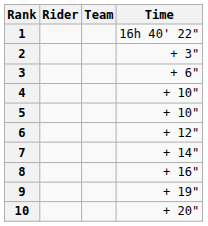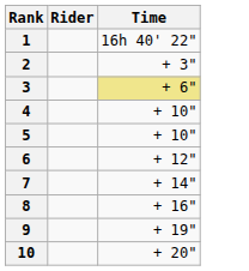 <table class="wikitable" margin-bottom:0;">
 <tr>
 <th scope="col">Rank</th>
 <th scope="col">Rider</th>
-<th scope="col">Team</th>
 <th scope="col">Time</th>
 </tr>
 <tr>
 <th scope="row">1</th>
 <td> </td>
-<td></td>
 <td align="right">16h 40' 22"</td>
 </tr>
 <tr>
 <th scope="row">2</th>
-<td></td>
 <td></td>
 <td align="right">+ 3"</td>
 </tr>
 <tr>
 <th scope="row">3</th>
 <td></td>
-<td></td>
-<td align="right">+ 6"</td>
+<td align="right" style="background: khaki;">+ 6"</td>
 </tr>
 <tr>
 <th scope="row">4</th>
-<td></td>
 <td></td>
 <td align="right">+ 10"</td>
 </tr>
 <tr>
 <th scope="row">5</th>
 <td></td>
-<td></td>
 <td align="right">+ 10"</td>
 </tr>
 <tr>
 <th scope="row">6</th>
 <td> </td>
-<td></td>
 <td align="right">+ 12"</td>
 </tr>
 <tr>
 <th scope="row">7</th>
-<td></td>
 <td></td>
 <td align="right">+ 14"</td>
 </tr>
 <tr>
 <th scope="row">8</th>
 <td></td>
-<td></td>
 <td align="right">+ 16"</td>
 </tr>
 <tr>
 <th scope="row">9</th>
-<td></td>
 <td></td>
 <td align="right">+ 19"</td>
 </tr>
 <tr>
 <th scope="row">10</th>
 <td></td>
-<td></td>
 <td align="right">+ 20"</td>
 </tr>
 </table>
